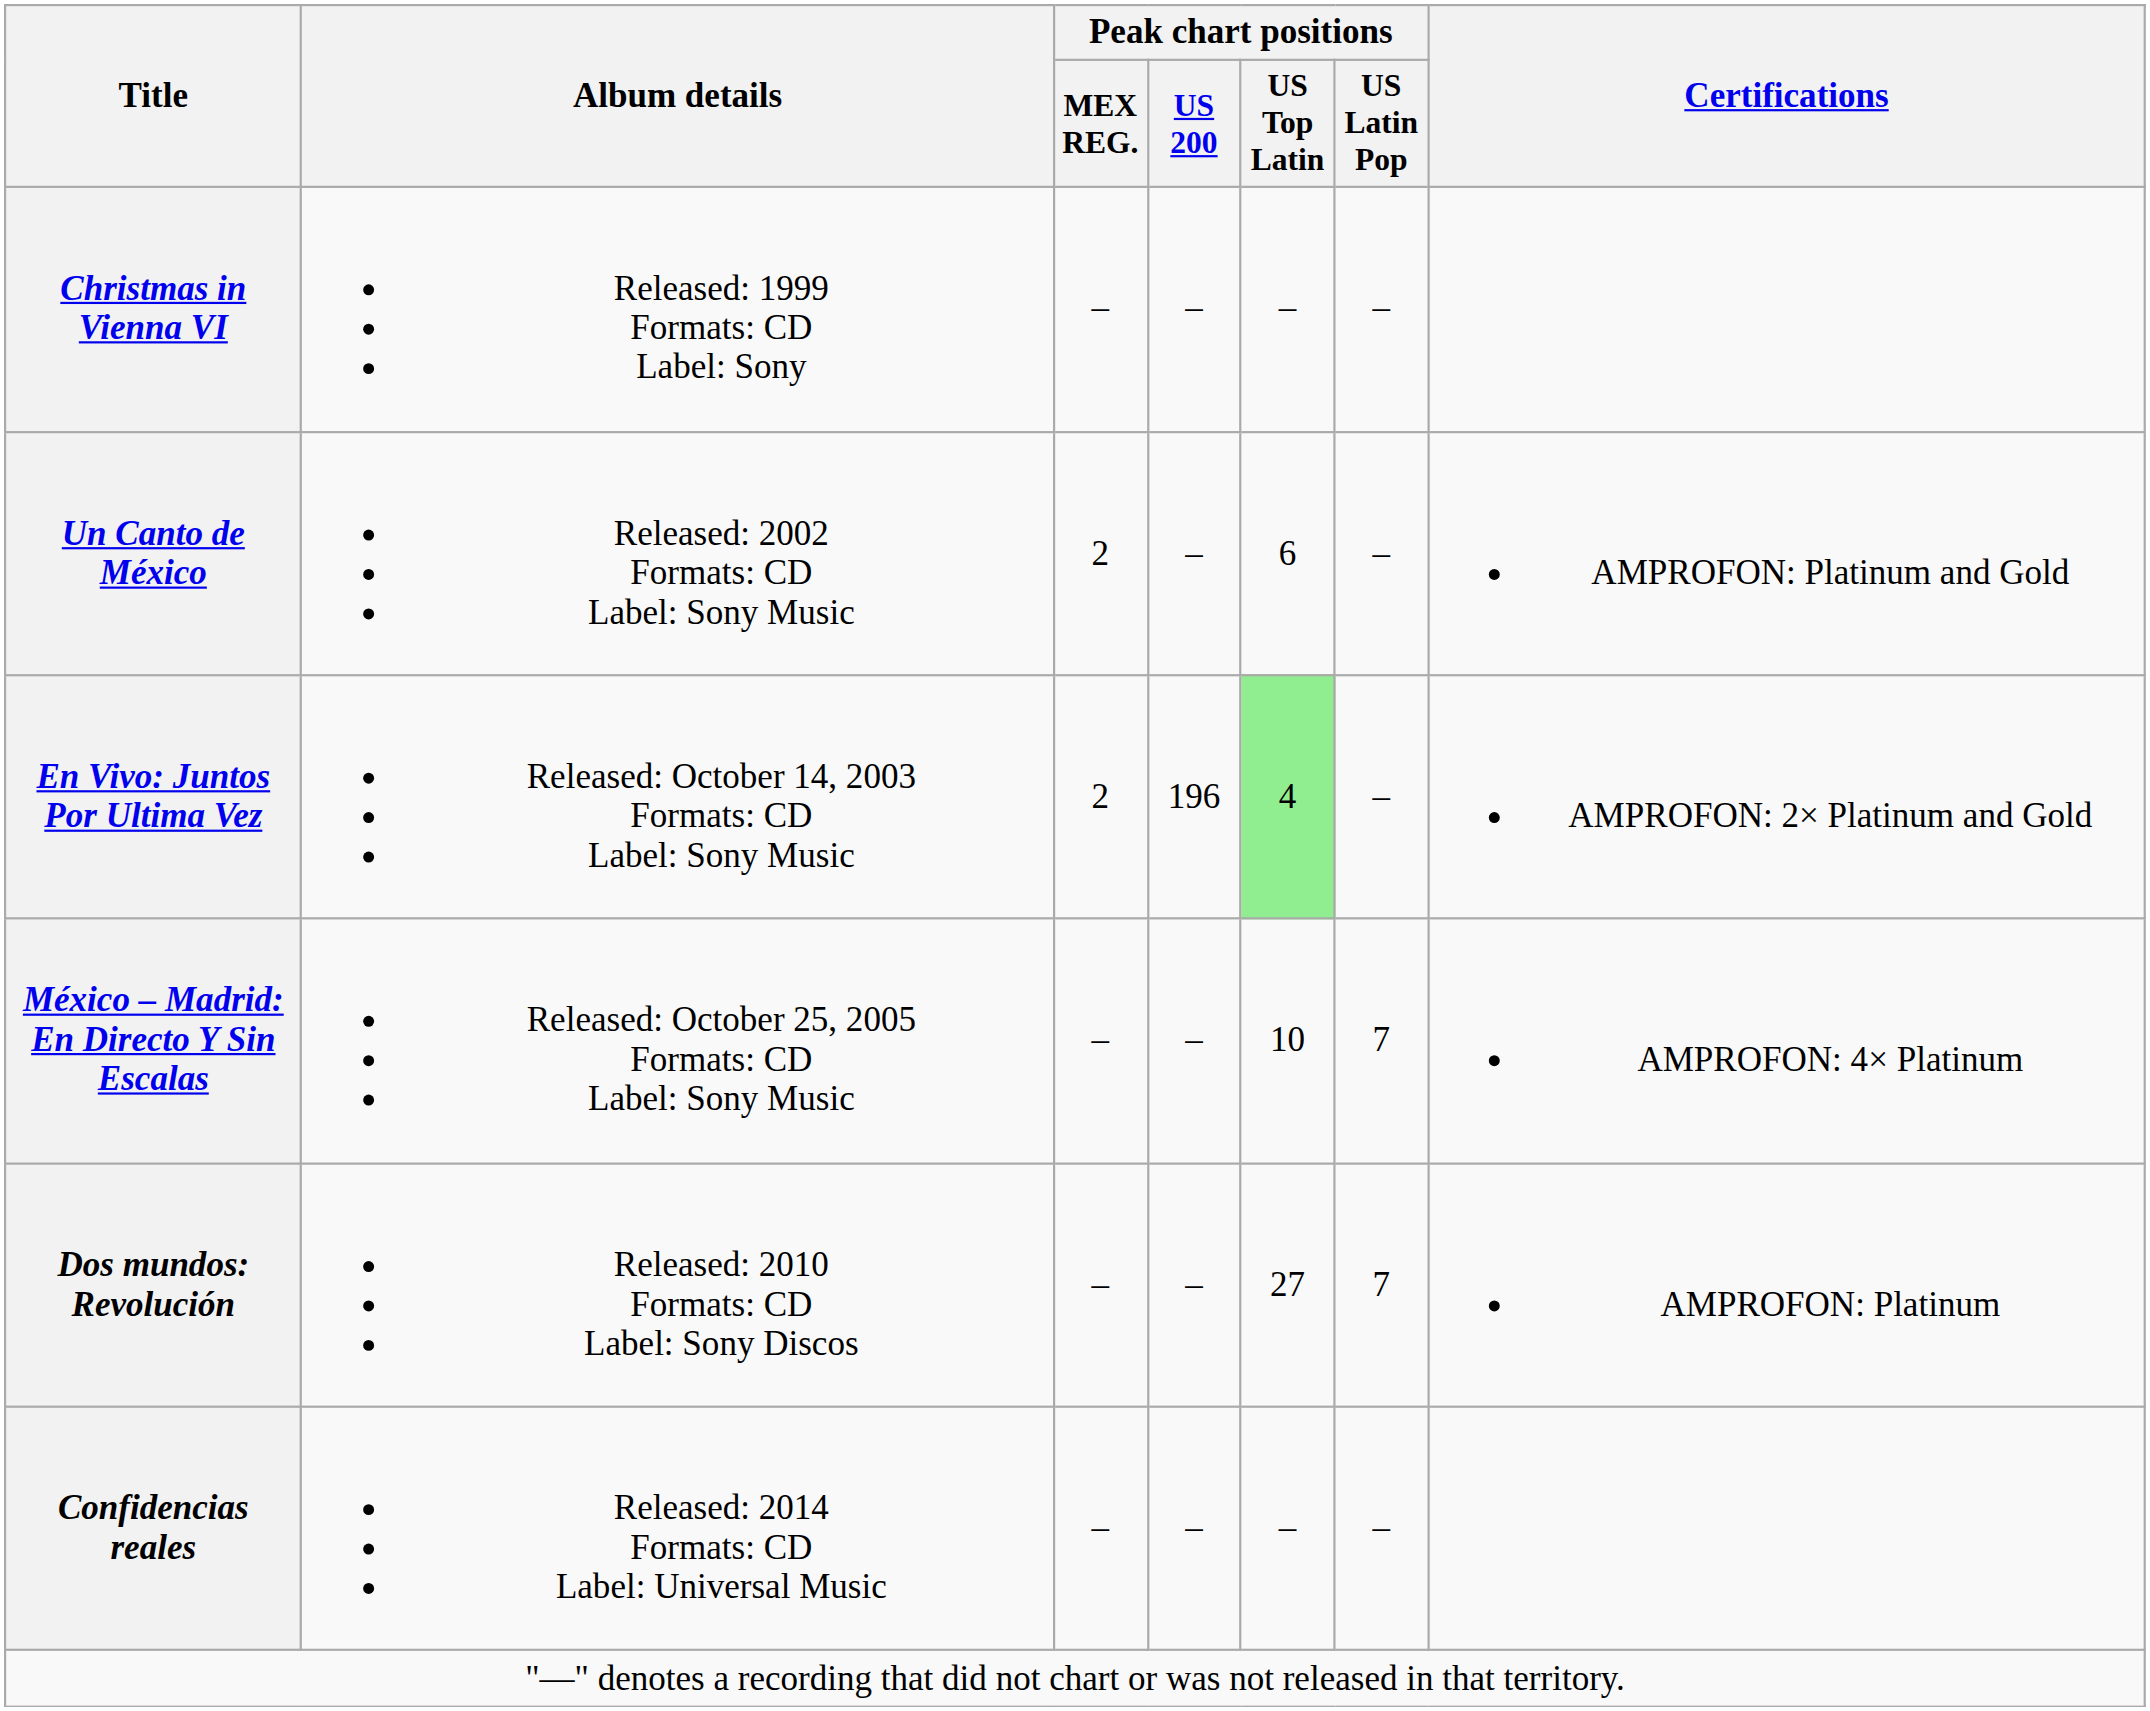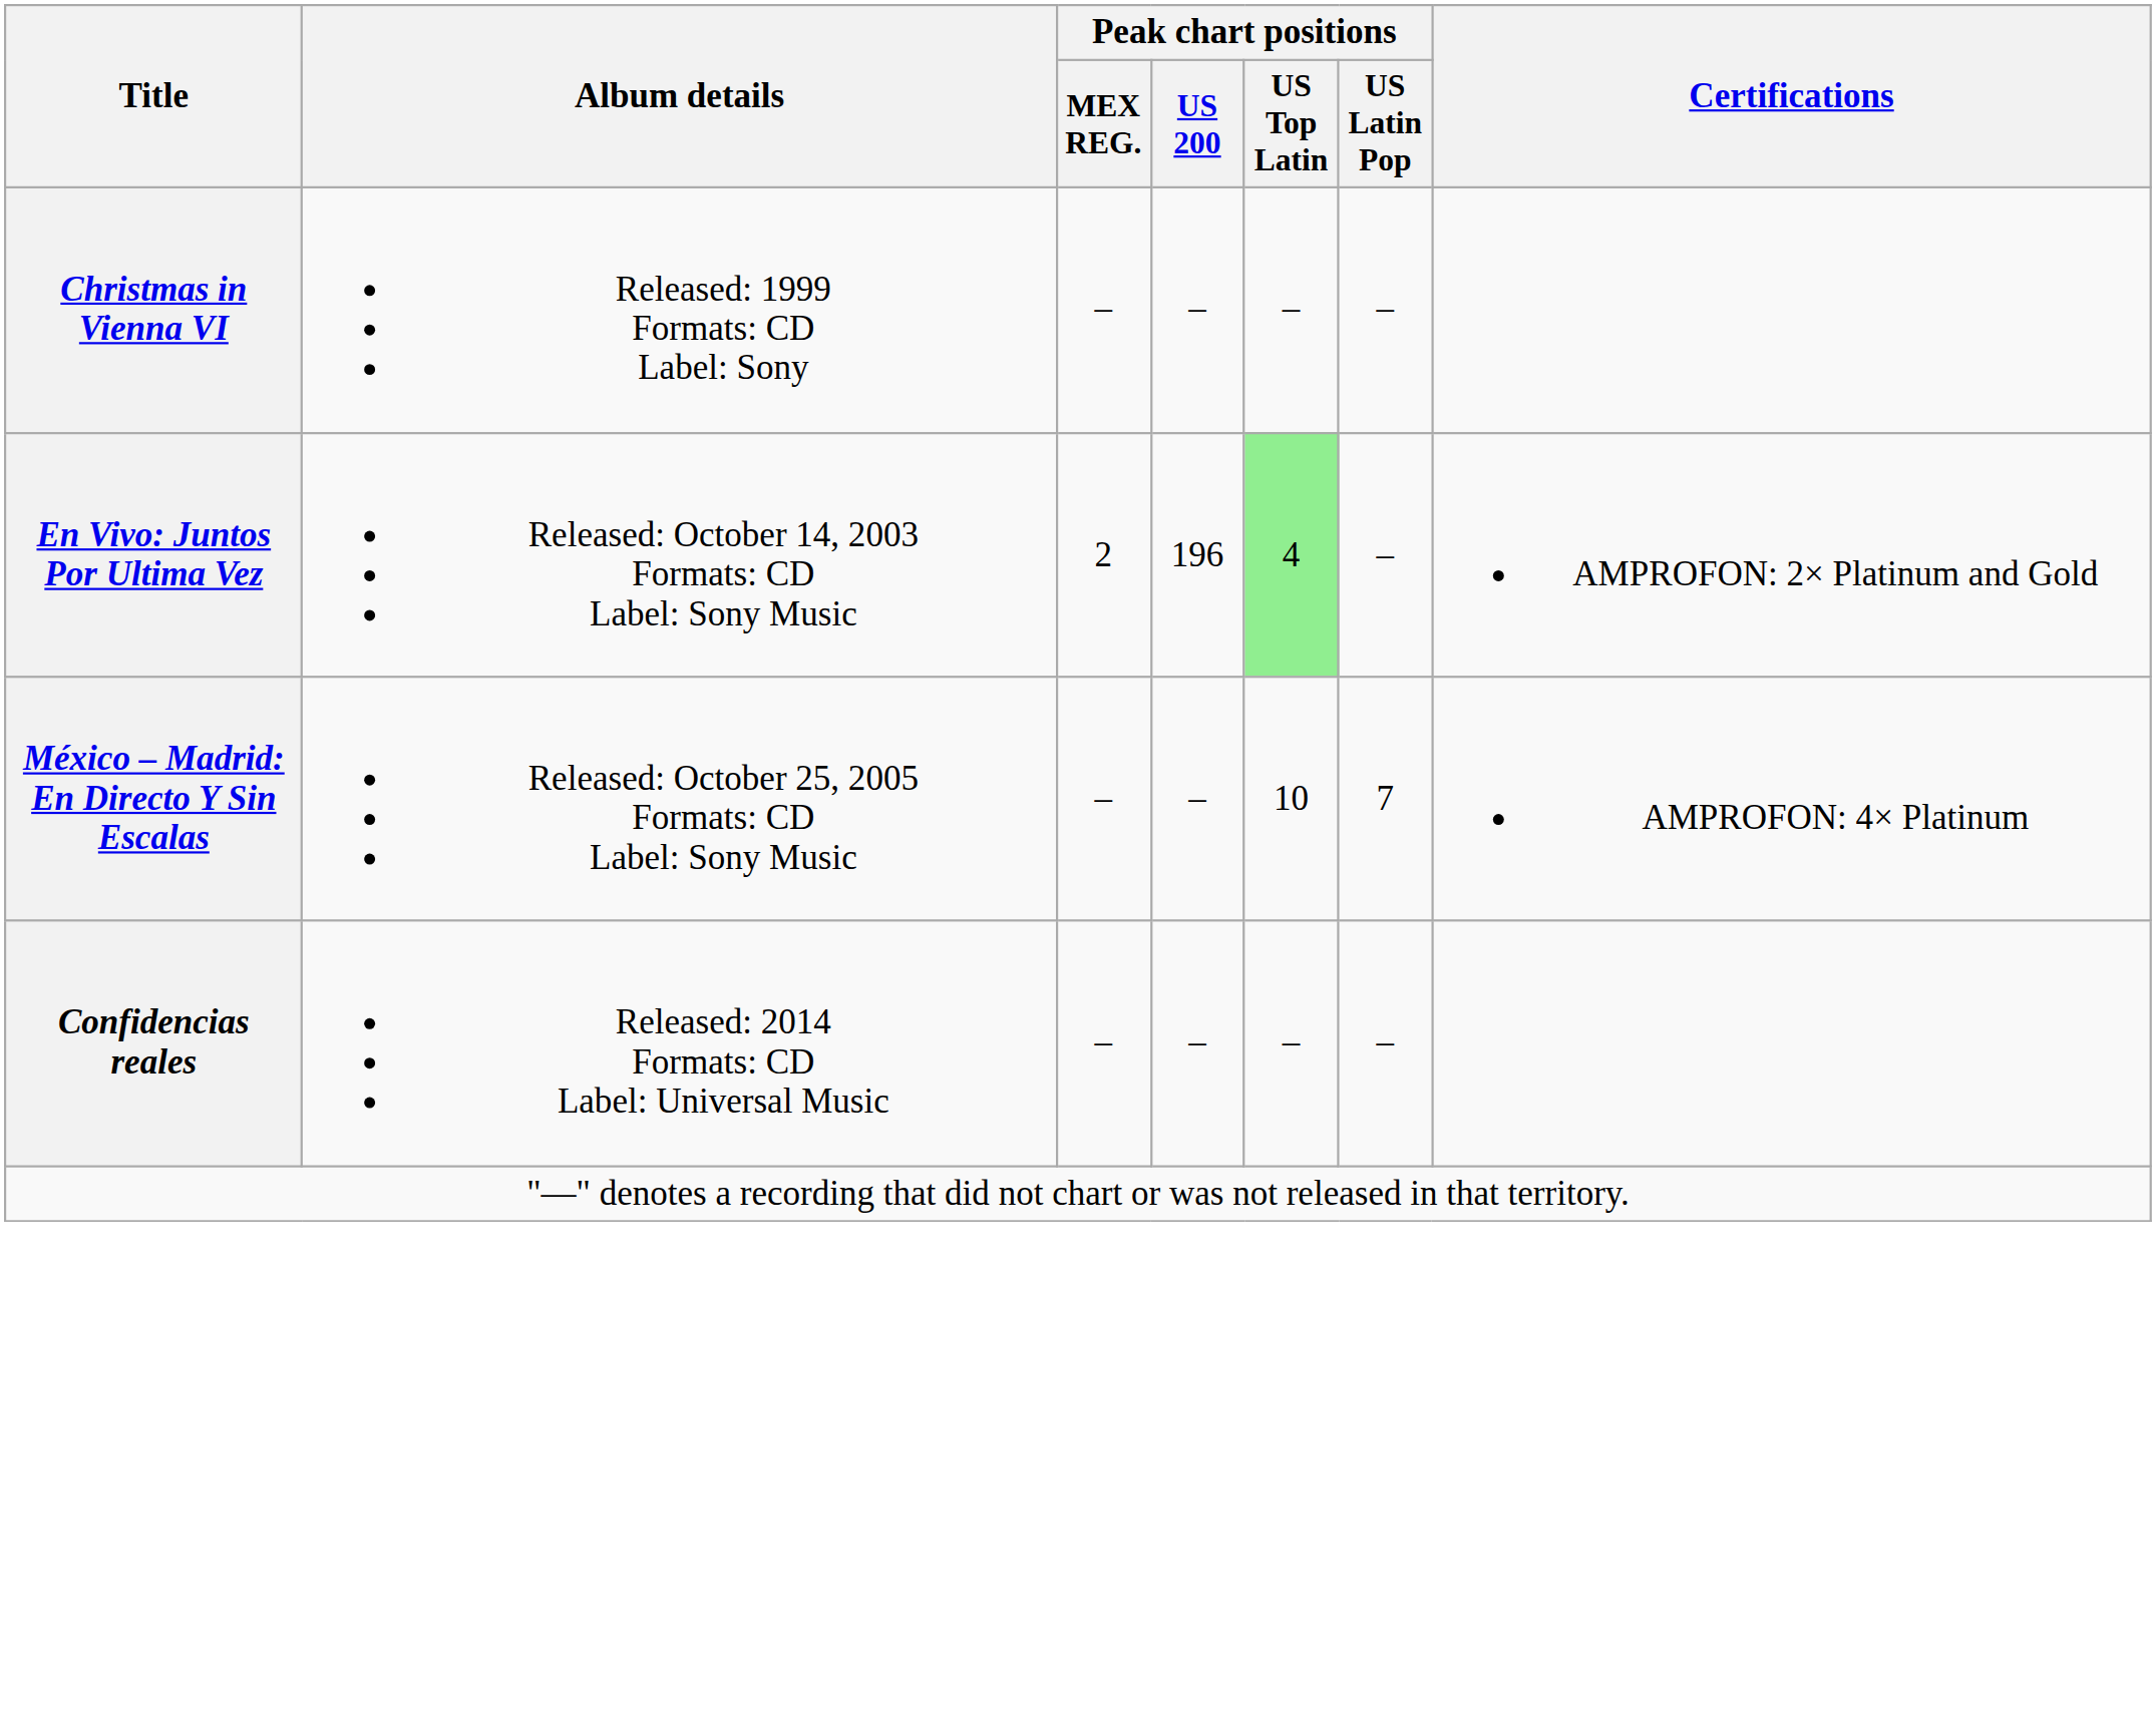 <table class="wikitable plainrowheaders" style="text-align:center;">
 <tr>
 <th rowspan="2" scope="col" style="width:8em;">Title</th>
 <th rowspan="2" scope="col" style="width:21em;">Album details</th>
 <th colspan="4" scope="col" style="width:9em;">Peak chart positions</th>
 <th rowspan="2" scope="col" style="width:20em;"><a href='#'>Certifications</a></th>
 </tr>
 <tr>
 <th scope="col" style="width:2.5em;font-size:90%;">MEX<br>REG.<br></th>
 <th scope="col" style="width:2.5em;font-size:90%;"><a href='#'>US<br>200</a><br></th>
 <th scope="col" style="width:2.5em;font-size:90%;">US<br>Top<br>Latin<br></th>
 <th scope="col" style="width:2.5em;font-size:90%;">US<br>Latin<br>Pop<br></th>
 </tr>
 <tr>
 <th scope="row" align="center"><em><a href='#'>Christmas in Vienna VI</a></em></th>
 <td><br><ul><li>Released: 1999</li><li>Formats: CD</li><li>Label: Sony</li></ul></td>
 <td align="center">–</td>
 <td>–</td>
 <td>–</td>
 <td>–</td>
 <td></td>
 </tr>
 <tr>
-<th scope="row" align="center"><em><a href='#'>Un Canto de México</a></em></th>
-<td><br><ul><li>Released: 2002</li><li>Formats: CD</li><li>Label: Sony Music</li></ul></td>
-<td align="center">2</td>
-<td>–</td>
-<td>6</td>
-<td>–</td>
-<td><br><ul><li>AMPROFON: Platinum and Gold</li></ul></td>
-</tr>
-<tr>
 <th scope="row" align="center"><em><a href='#'>En Vivo: Juntos Por Ultima Vez</a></em></th>
 <td><br><ul><li>Released: October 14, 2003</li><li>Formats: CD</li><li>Label: Sony Music</li></ul></td>
 <td align="center">2</td>
 <td>196</td>
 <td style="background: lightgreen;">4</td>
 <td>–</td>
 <td><br><ul><li>AMPROFON: 2× Platinum and Gold</li></ul></td>
 </tr>
 <tr>
 <th scope="row" align="center"><em><a href='#'>México – Madrid: En Directo Y Sin Escalas</a></em></th>
 <td><br><ul><li>Released: October 25, 2005</li><li>Formats: CD</li><li>Label: Sony Music</li></ul></td>
 <td align="center">–</td>
 <td>–</td>
 <td>10</td>
 <td>7</td>
 <td><br><ul><li>AMPROFON: 4× Platinum</li></ul></td>
 </tr>
 <tr>
-<th scope="row" align="center"><em>Dos mundos: Revolución</em></th>
-<td><br><ul><li>Released: 2010</li><li>Formats: CD</li><li>Label: Sony Discos</li></ul></td>
-<td align="center">–</td>
-<td>–</td>
-<td>27</td>
-<td>7</td>
-<td><br><ul><li>AMPROFON: Platinum</li></ul></td>
-</tr>
-<tr>
 <th scope="row" align="center"><em>Confidencias reales</em></th>
 <td><br><ul><li>Released: 2014</li><li>Formats: CD</li><li>Label: Universal Music</li></ul></td>
 <td align="center">–</td>
 <td>–</td>
 <td>–</td>
 <td>–</td>
 <td></td>
 </tr>
 <tr>
 <td colspan="7">"—" denotes a recording that did not chart or was not released in that territory.</td>
 </tr>
 </table>
